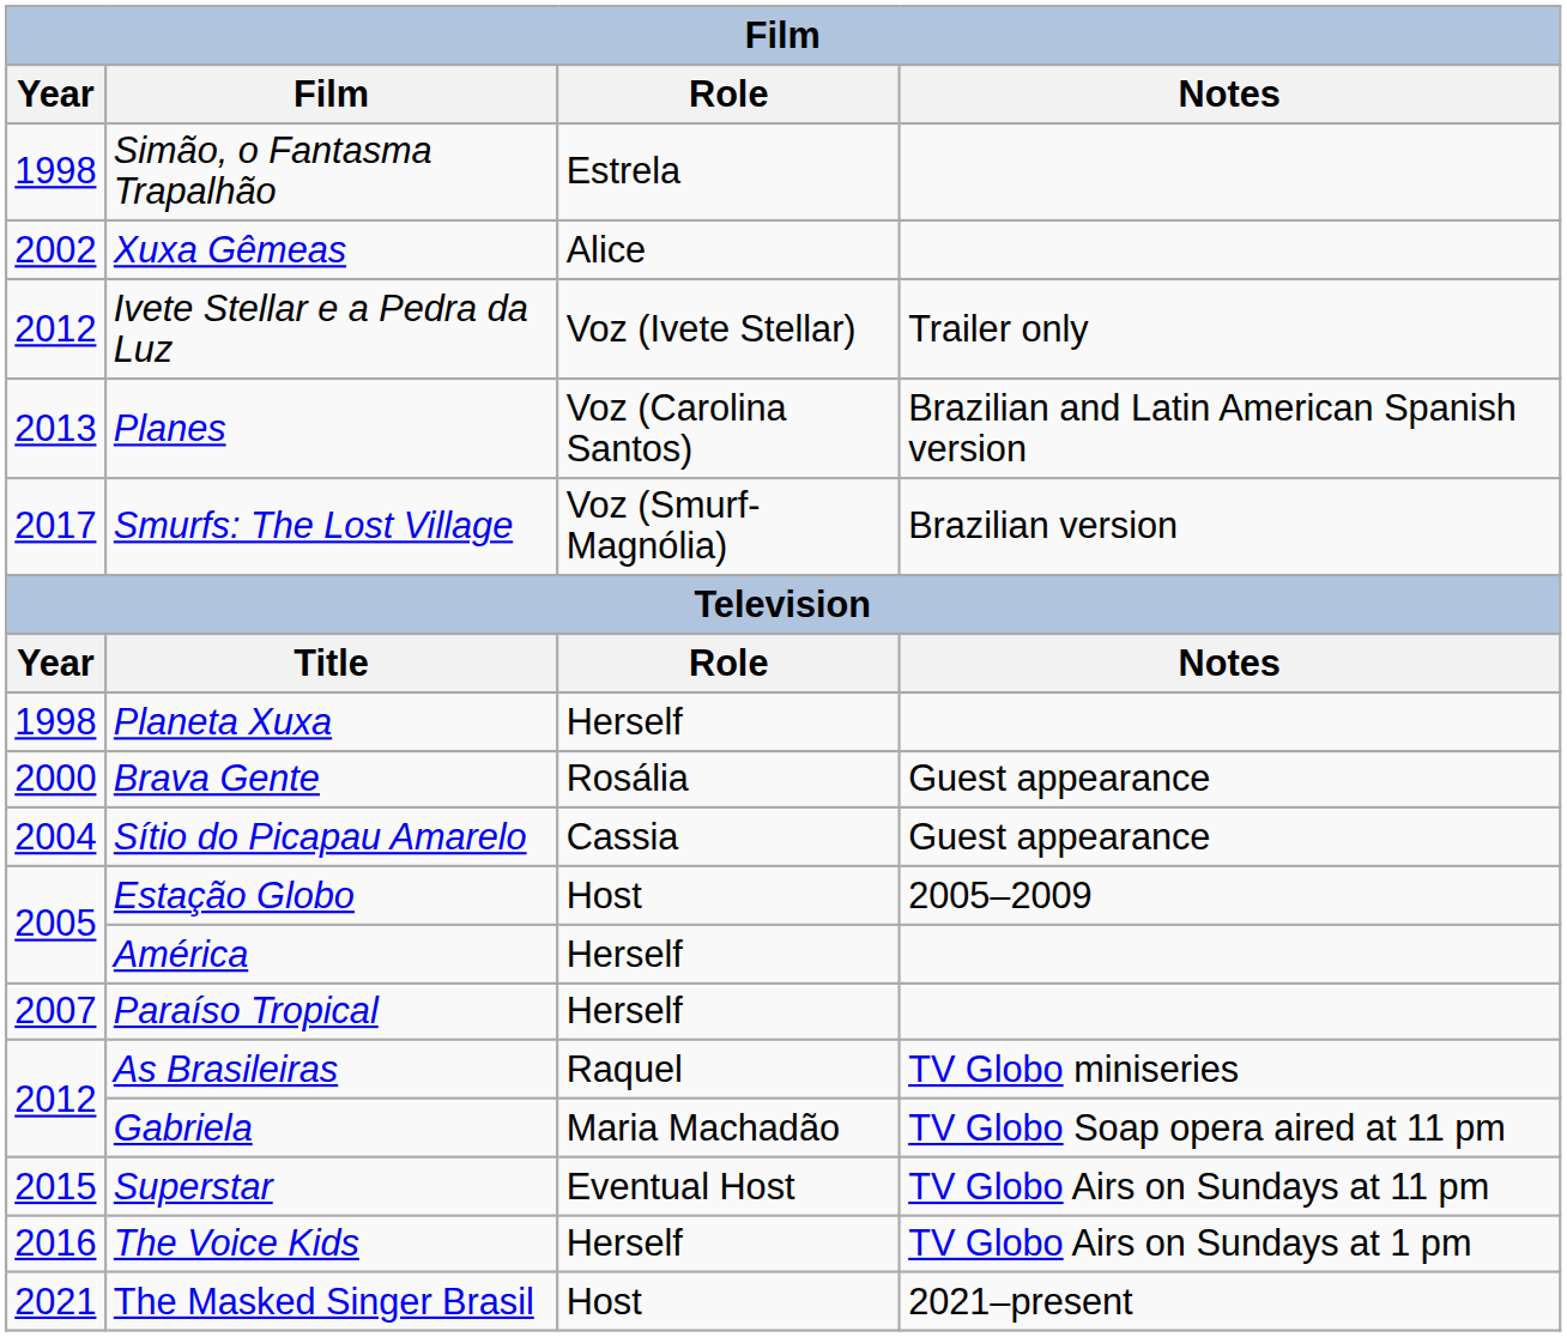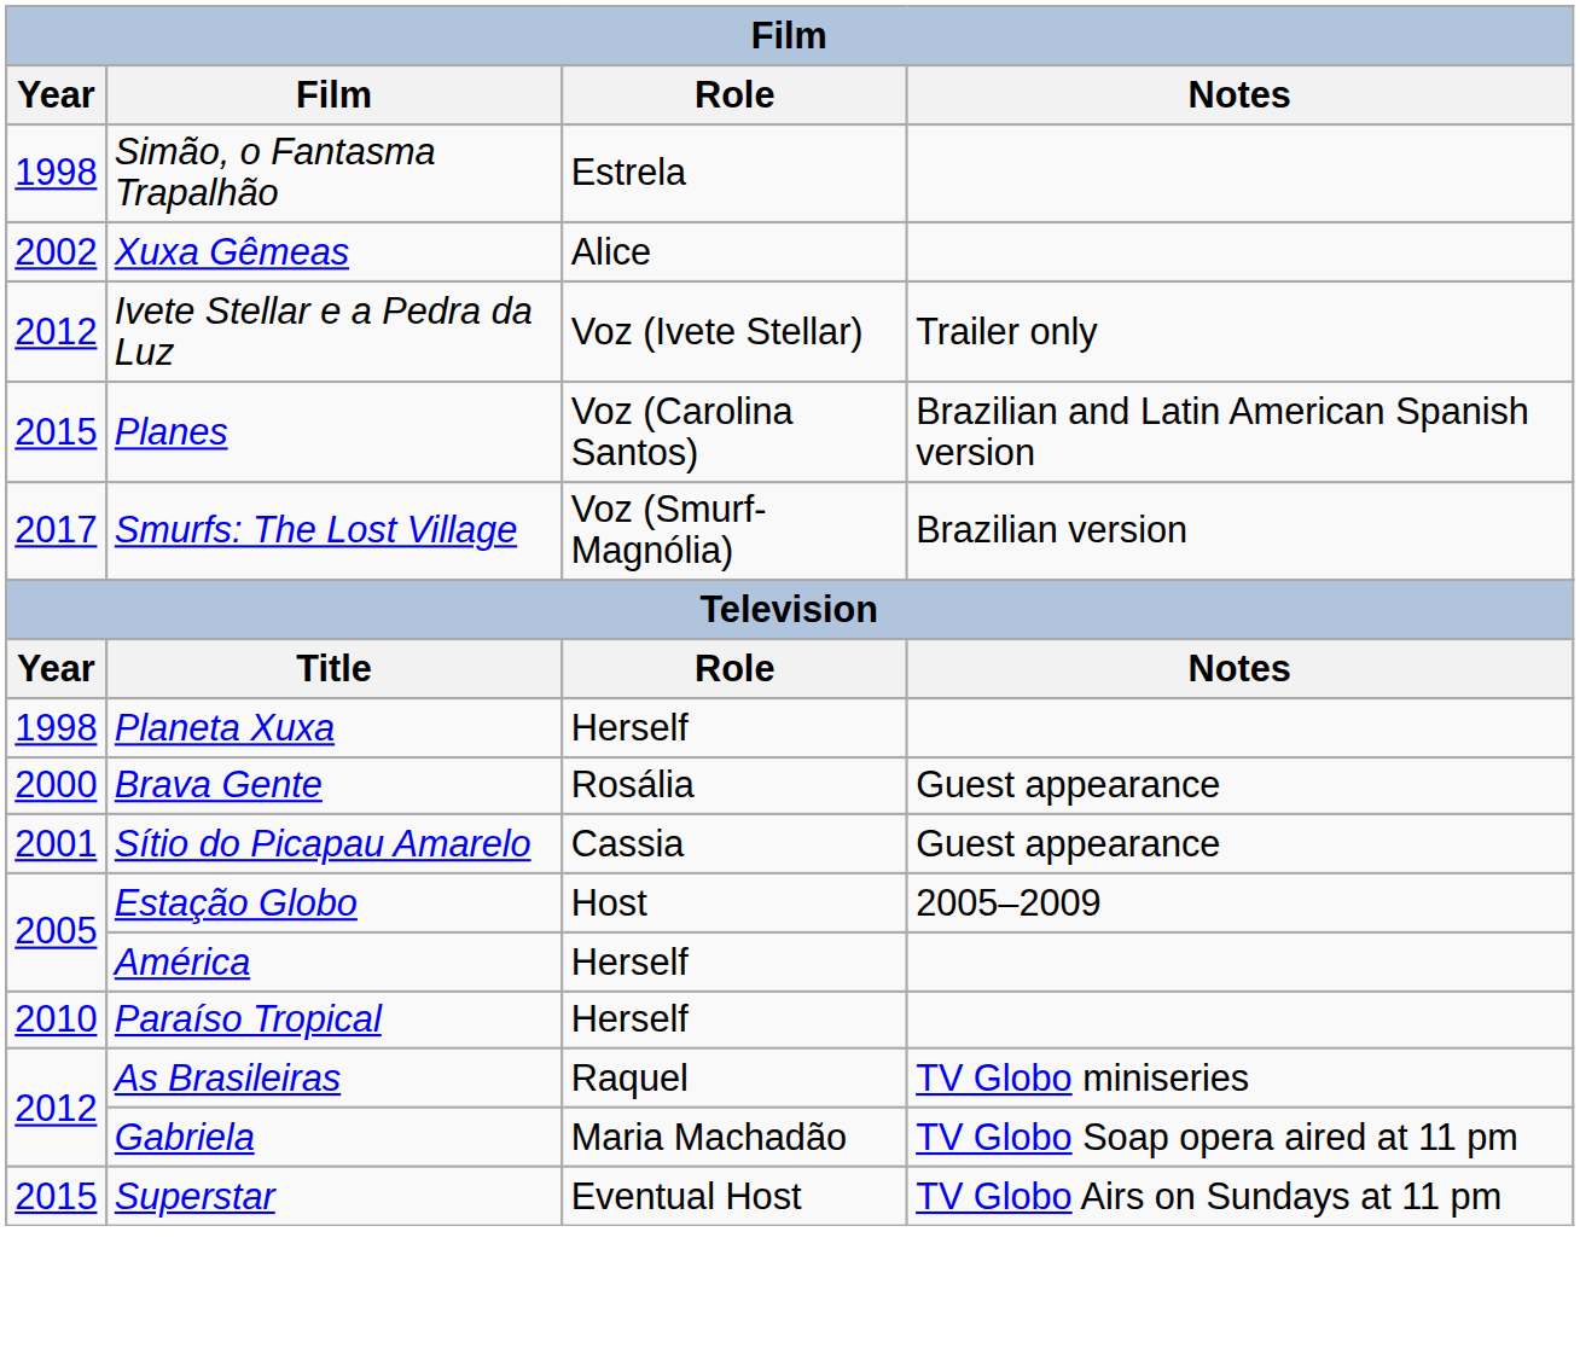 <table class="wikitable" style="font-size: 90%;">
 <tr>
 <th colspan="4" style="background: LightSteelBlue;">Film</th>
 </tr>
 <tr>
 <th>Year</th>
 <th>Film</th>
 <th>Role</th>
 <th>Notes</th>
 </tr>
 <tr>
 <td><a href='#'>1998</a></td>
 <td><em>Simão, o Fantasma Trapalhão</em></td>
 <td>Estrela</td>
 <td></td>
 </tr>
 <tr>
 <td><a href='#'>2002</a></td>
 <td><em><a href='#'>Xuxa Gêmeas</a></em></td>
 <td>Alice</td>
 <td></td>
 </tr>
 <tr>
 <td><a href='#'>2012</a></td>
 <td><em>Ivete Stellar e a Pedra da Luz</em></td>
 <td>Voz (Ivete Stellar)</td>
 <td>Trailer only</td>
 </tr>
 <tr>
-<td><a href='#'>2013</a></td>
+<td><a href='#'>2015</a></td>
 <td><em><a href='#'>Planes</a></em></td>
 <td>Voz (Carolina Santos)</td>
 <td>Brazilian and Latin American Spanish version</td>
 </tr>
 <tr>
 <td><a href='#'>2017</a></td>
 <td><em><a href='#'>Smurfs: The Lost Village</a></em></td>
 <td>Voz (Smurf-Magnólia)</td>
 <td>Brazilian version</td>
 </tr>
 <tr>
 </tr>
 <tr>
 <th colspan="4" style="background: LightSteelBlue;">Television</th>
 </tr>
 <tr>
 <th>Year</th>
 <th>Title</th>
 <th>Role</th>
 <th>Notes</th>
 </tr>
 <tr>
 <td><a href='#'>1998</a></td>
 <td><em><a href='#'>Planeta Xuxa</a></em></td>
 <td>Herself</td>
 <td></td>
 </tr>
 <tr>
 <td><a href='#'>2000</a></td>
 <td><em><a href='#'>Brava Gente</a></em></td>
 <td>Rosália</td>
 <td>Guest appearance</td>
 </tr>
 <tr>
-<td><a href='#'>2004</a></td>
+<td><a href='#'>2001</a></td>
 <td><em><a href='#'>Sítio do Picapau Amarelo</a></em></td>
 <td>Cassia</td>
 <td>Guest appearance</td>
 </tr>
 <tr>
 <td rowspan="2"><a href='#'>2005</a></td>
 <td><em><a href='#'>Estação Globo</a></em></td>
 <td>Host</td>
 <td>2005–2009</td>
 </tr>
 <tr>
 <td><em><a href='#'>América</a></em></td>
 <td>Herself</td>
 <td></td>
 </tr>
 <tr>
-<td><a href='#'>2007</a></td>
+<td><a href='#'>2010</a></td>
 <td><em><a href='#'>Paraíso Tropical</a></em></td>
 <td>Herself</td>
 <td></td>
 </tr>
 <tr>
 <td rowspan="2"><a href='#'>2012</a></td>
 <td><em><a href='#'>As Brasileiras</a></em></td>
 <td>Raquel</td>
 <td><a href='#'>TV Globo</a> miniseries</td>
 </tr>
 <tr>
 <td><em><a href='#'>Gabriela</a></em></td>
 <td>Maria Machadão</td>
 <td><a href='#'>TV Globo</a> Soap opera aired at 11 pm</td>
 </tr>
 <tr>
 <td><a href='#'>2015</a></td>
 <td><em><a href='#'>Superstar</a></em></td>
 <td>Eventual Host</td>
 <td><a href='#'>TV Globo</a> Airs on Sundays at 11 pm</td>
 </tr>
-<tr>
-<td><a href='#'>2016</a></td>
-<td><em><a href='#'>The Voice Kids</a></em></td>
-<td>Herself</td>
-<td><a href='#'>TV Globo</a> Airs on Sundays at 1 pm</td>
-</tr>
-<tr>
-<td><a href='#'>2021</a></td>
-<td><a href='#'>The Masked Singer Brasil</a></td>
-<td>Host</td>
-<td>2021–present</td>
-</tr>
 </table>
